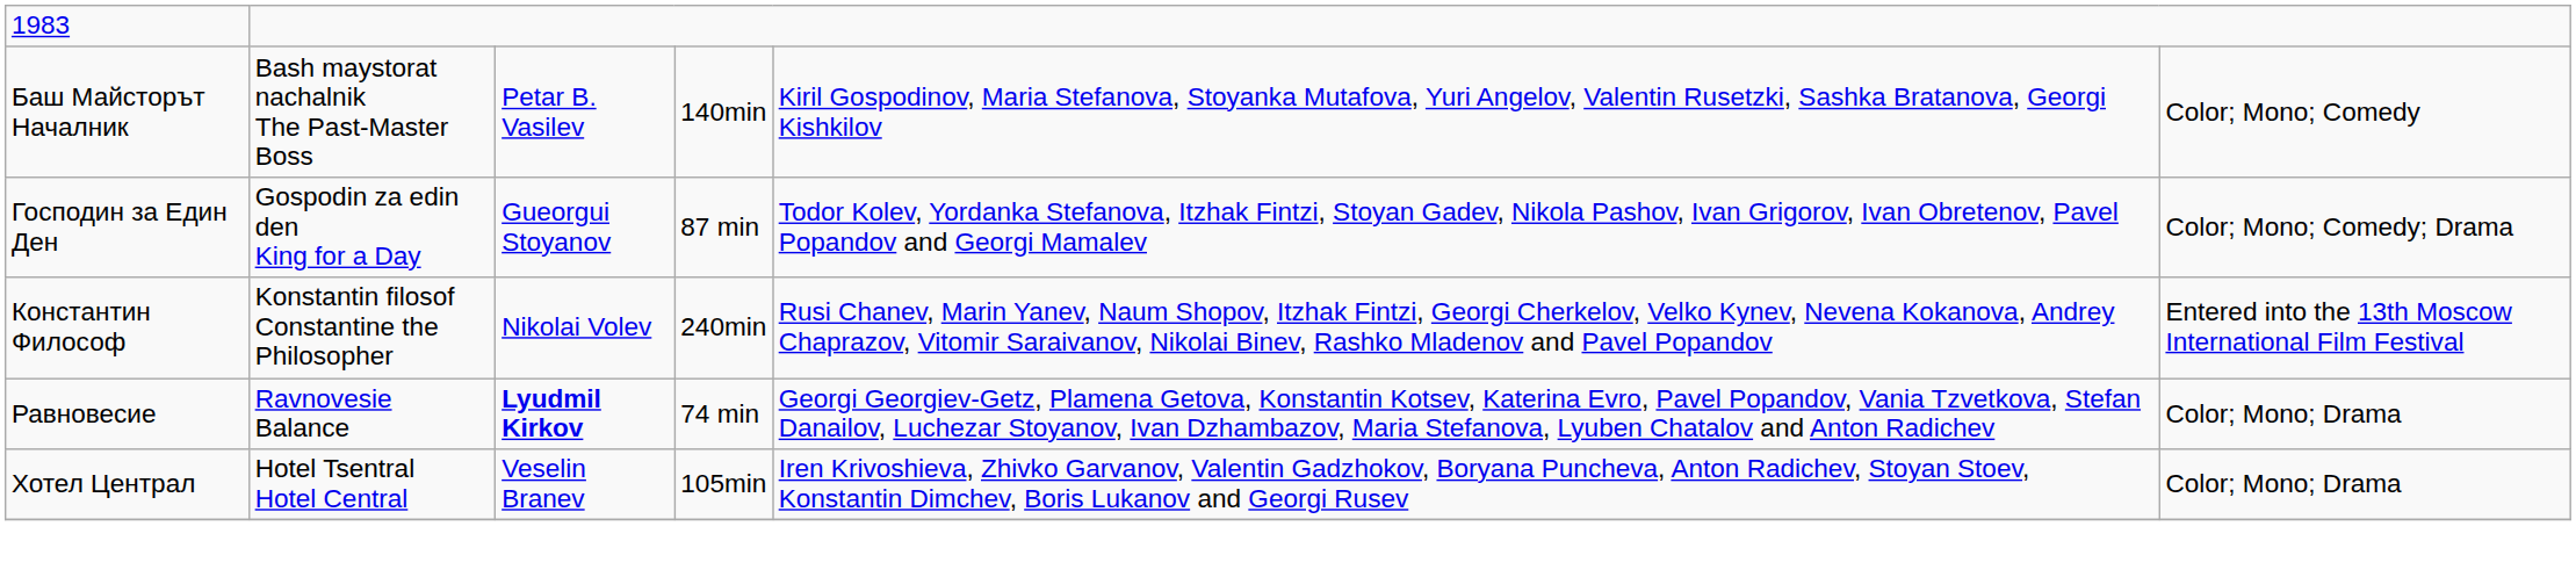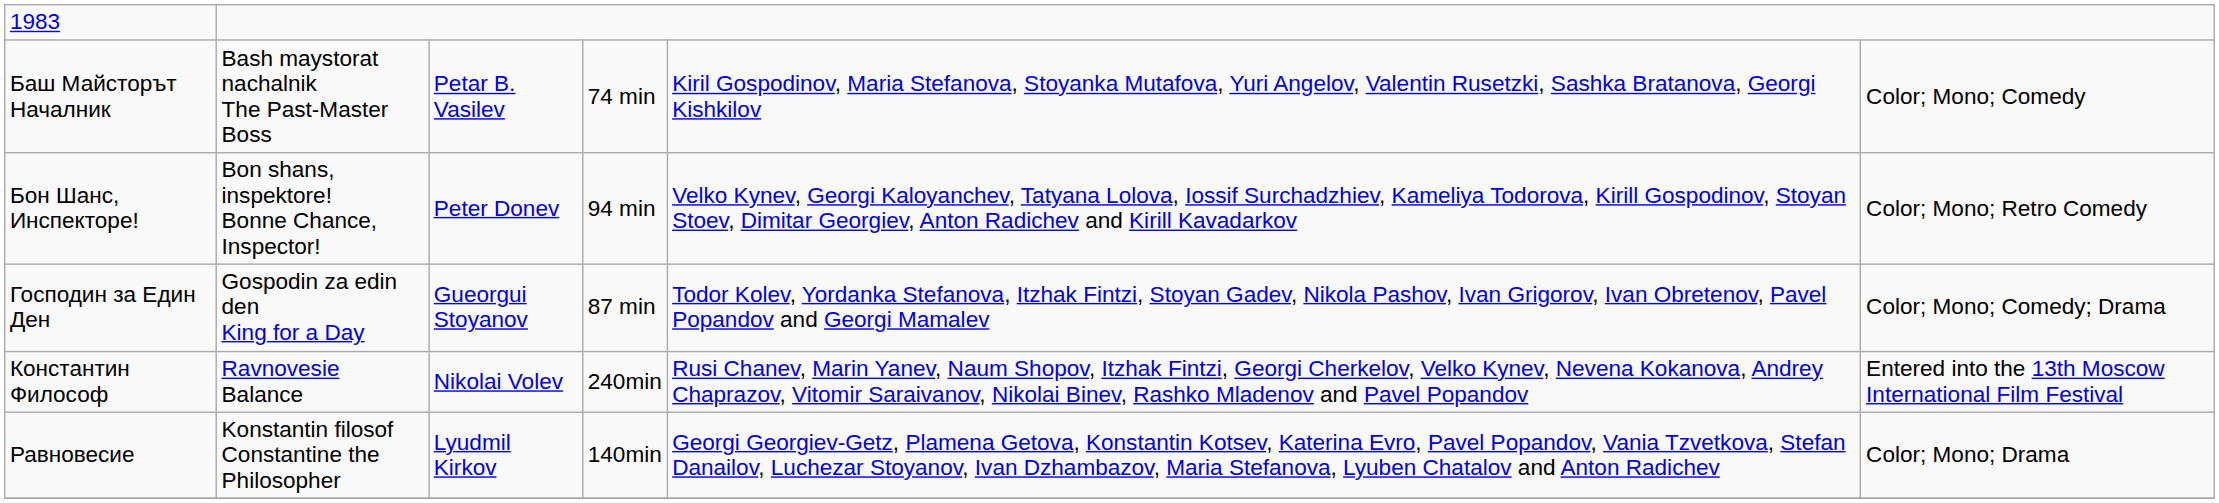 <table class="wikitable">
 <tr>
 <td><a href='#'>1983</a></td>
 </tr>
 <tr>
 <td>Баш Майсторът Началник</td>
 <td>Bash maystorat nachalnik<br>The Past-Master Boss</td>
 <td><a href='#'>Petar B. Vasilev</a></td>
-<td>140min</td>
+<td>74 min</td>
 <td><a href='#'>Kiril Gospodinov</a>, <a href='#'>Maria Stefanova</a>, <a href='#'>Stoyanka Mutafova</a>, <a href='#'>Yuri Angelov</a>, <a href='#'>Valentin Rusetzki</a>, <a href='#'>Sashka Bratanova</a>, <a href='#'>Georgi Kishkilov</a></td>
 <td>Color; Mono; Comedy</td>
+</tr>
+<tr>
+<td>Бон Шанс, Инспекторе!</td>
+<td>Bon shans, inspektore!<br>Bonne Chance, Inspector!</td>
+<td><a href='#'>Peter Donev</a></td>
+<td>94 min</td>
+<td><a href='#'>Velko Kynev</a>, <a href='#'>Georgi Kaloyanchev</a>, <a href='#'>Tatyana Lolova</a>, <a href='#'>Iossif Surchadzhiev</a>, <a href='#'>Kameliya Todorova</a>, <a href='#'>Kirill Gospodinov</a>, <a href='#'>Stoyan Stoev</a>, <a href='#'>Dimitar Georgiev</a>, <a href='#'>Anton Radichev</a> and <a href='#'>Kirill Kavadarkov</a></td>
+<td>Color; Mono; Retro Comedy</td>
 </tr>
 <tr>
 <td>Господин за Един Ден</td>
 <td>Gospodin za edin den<br><a href='#'>King for a Day</a></td>
 <td><a href='#'>Gueorgui Stoyanov</a></td>
 <td>87 min</td>
 <td><a href='#'>Todor Kolev</a>, <a href='#'>Yordanka Stefanova</a>, <a href='#'>Itzhak Fintzi</a>, <a href='#'>Stoyan Gadev</a>, <a href='#'>Nikola Pashov</a>, <a href='#'>Ivan Grigorov</a>, <a href='#'>Ivan Obretenov</a>, <a href='#'>Pavel Popandov</a> and <a href='#'>Georgi Mamalev</a></td>
 <td>Color; Mono; Comedy; Drama</td>
 </tr>
 <tr>
 <td>Константин Философ</td>
-<td>Konstantin filosof<br>Constantine the Philosopher</td>
+<td><a href='#'>Ravnovesie</a><br>Balance</td>
 <td><a href='#'>Nikolai Volev</a></td>
 <td>240min</td>
 <td><a href='#'>Rusi Chanev</a>, <a href='#'>Marin Yanev</a>, <a href='#'>Naum Shopov</a>, <a href='#'>Itzhak Fintzi</a>, <a href='#'>Georgi Cherkelov</a>, <a href='#'>Velko Kynev</a>, <a href='#'>Nevena Kokanova</a>, <a href='#'>Andrey Chaprazov</a>, <a href='#'>Vitomir Saraivanov</a>, <a href='#'>Nikolai Binev</a>, <a href='#'>Rashko Mladenov</a> and <a href='#'>Pavel Popandov</a></td>
 <td>Entered into the <a href='#'>13th Moscow International Film Festival</a></td>
 </tr>
 <tr>
 <td>Равновесие</td>
-<td><a href='#'>Ravnovesie</a><br>Balance</td>
-<td><strong><a href='#'>Lyudmil Kirkov</a></strong></td>
-<td>74 min</td>
+<td>Konstantin filosof<br>Constantine the Philosopher</td>
+<td><a href='#'>Lyudmil Kirkov</a></td>
+<td>140min</td>
 <td><a href='#'>Georgi Georgiev-Getz</a>, <a href='#'>Plamena Getova</a>, <a href='#'>Konstantin Kotsev</a>, <a href='#'>Katerina Evro</a>, <a href='#'>Pavel Popandov</a>, <a href='#'>Vania Tzvetkova</a>, <a href='#'>Stefan Danailov</a>, <a href='#'>Luchezar Stoyanov</a>, <a href='#'>Ivan Dzhambazov</a>, <a href='#'>Maria Stefanova</a>, <a href='#'>Lyuben Chatalov</a> and <a href='#'>Anton Radichev</a></td>
-<td>Color; Mono; Drama</td>
-</tr>
-<tr>
-<td>Хотел Централ</td>
-<td>Hotel Tsentral<br><a href='#'>Hotel Central</a></td>
-<td><a href='#'>Veselin Branev</a></td>
-<td>105min</td>
-<td><a href='#'>Iren Krivoshieva</a>, <a href='#'>Zhivko Garvanov</a>, <a href='#'>Valentin Gadzhokov</a>, <a href='#'>Boryana Puncheva</a>, <a href='#'>Anton Radichev</a>, <a href='#'>Stoyan Stoev</a>, <a href='#'>Konstantin Dimchev</a>, <a href='#'>Boris Lukanov</a> and <a href='#'>Georgi Rusev</a></td>
 <td>Color; Mono; Drama</td>
 </tr>
 <tr>
 </tr>
 </table>
